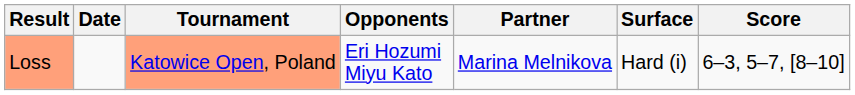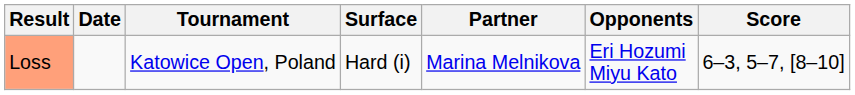 <table class="sortable wikitable">
 <tr>
 <th>Result</th>
 <th>Date</th>
 <th>Tournament</th>
+<th>Surface</th>
+<th>Partner</th>
 <th>Opponents</th>
-<th>Partner</th>
-<th>Surface</th>
 <th class="unsortable">Score</th>
 </tr>
 <tr>
 <td bgcolor=FFA07A>Loss</td>
 <td><a href='#'></a></td>
-<td style="background: lightsalmon;"><a href='#'>Katowice Open</a>, Poland</td>
+<td><a href='#'>Katowice Open</a>, Poland</td>
+<td>Hard (i)</td>
+<td> <a href='#'>Marina Melnikova</a></td>
 <td> <a href='#'>Eri Hozumi</a> <br>  <a href='#'>Miyu Kato</a></td>
-<td> <a href='#'>Marina Melnikova</a></td>
-<td>Hard (i)</td>
 <td>6–3, 5–7, [8–10]</td>
 </tr>
 </table>
